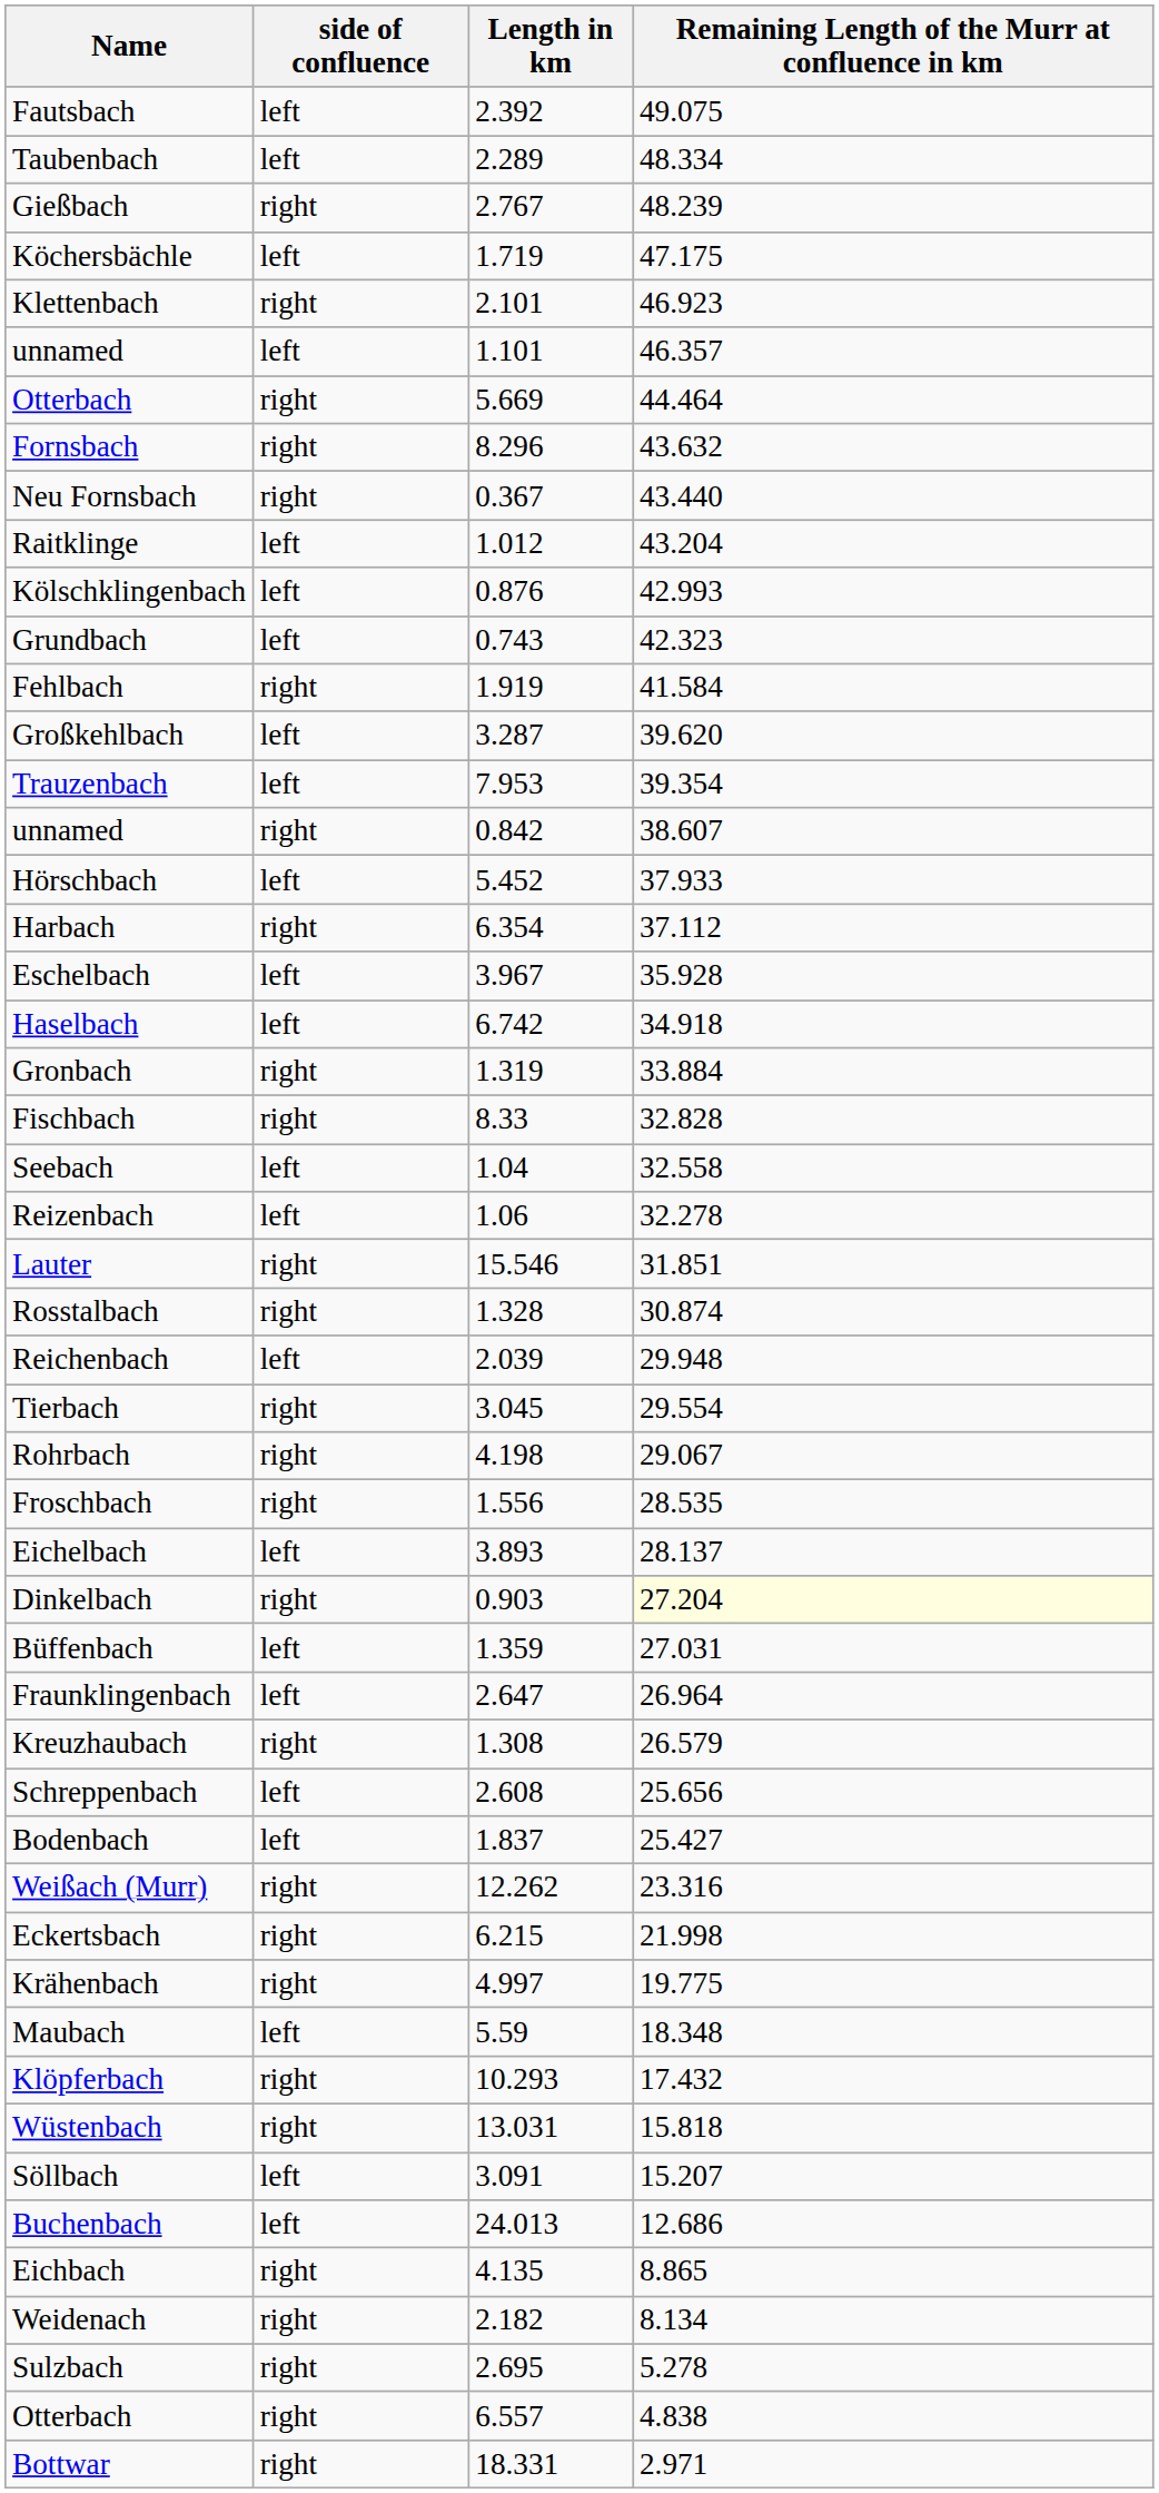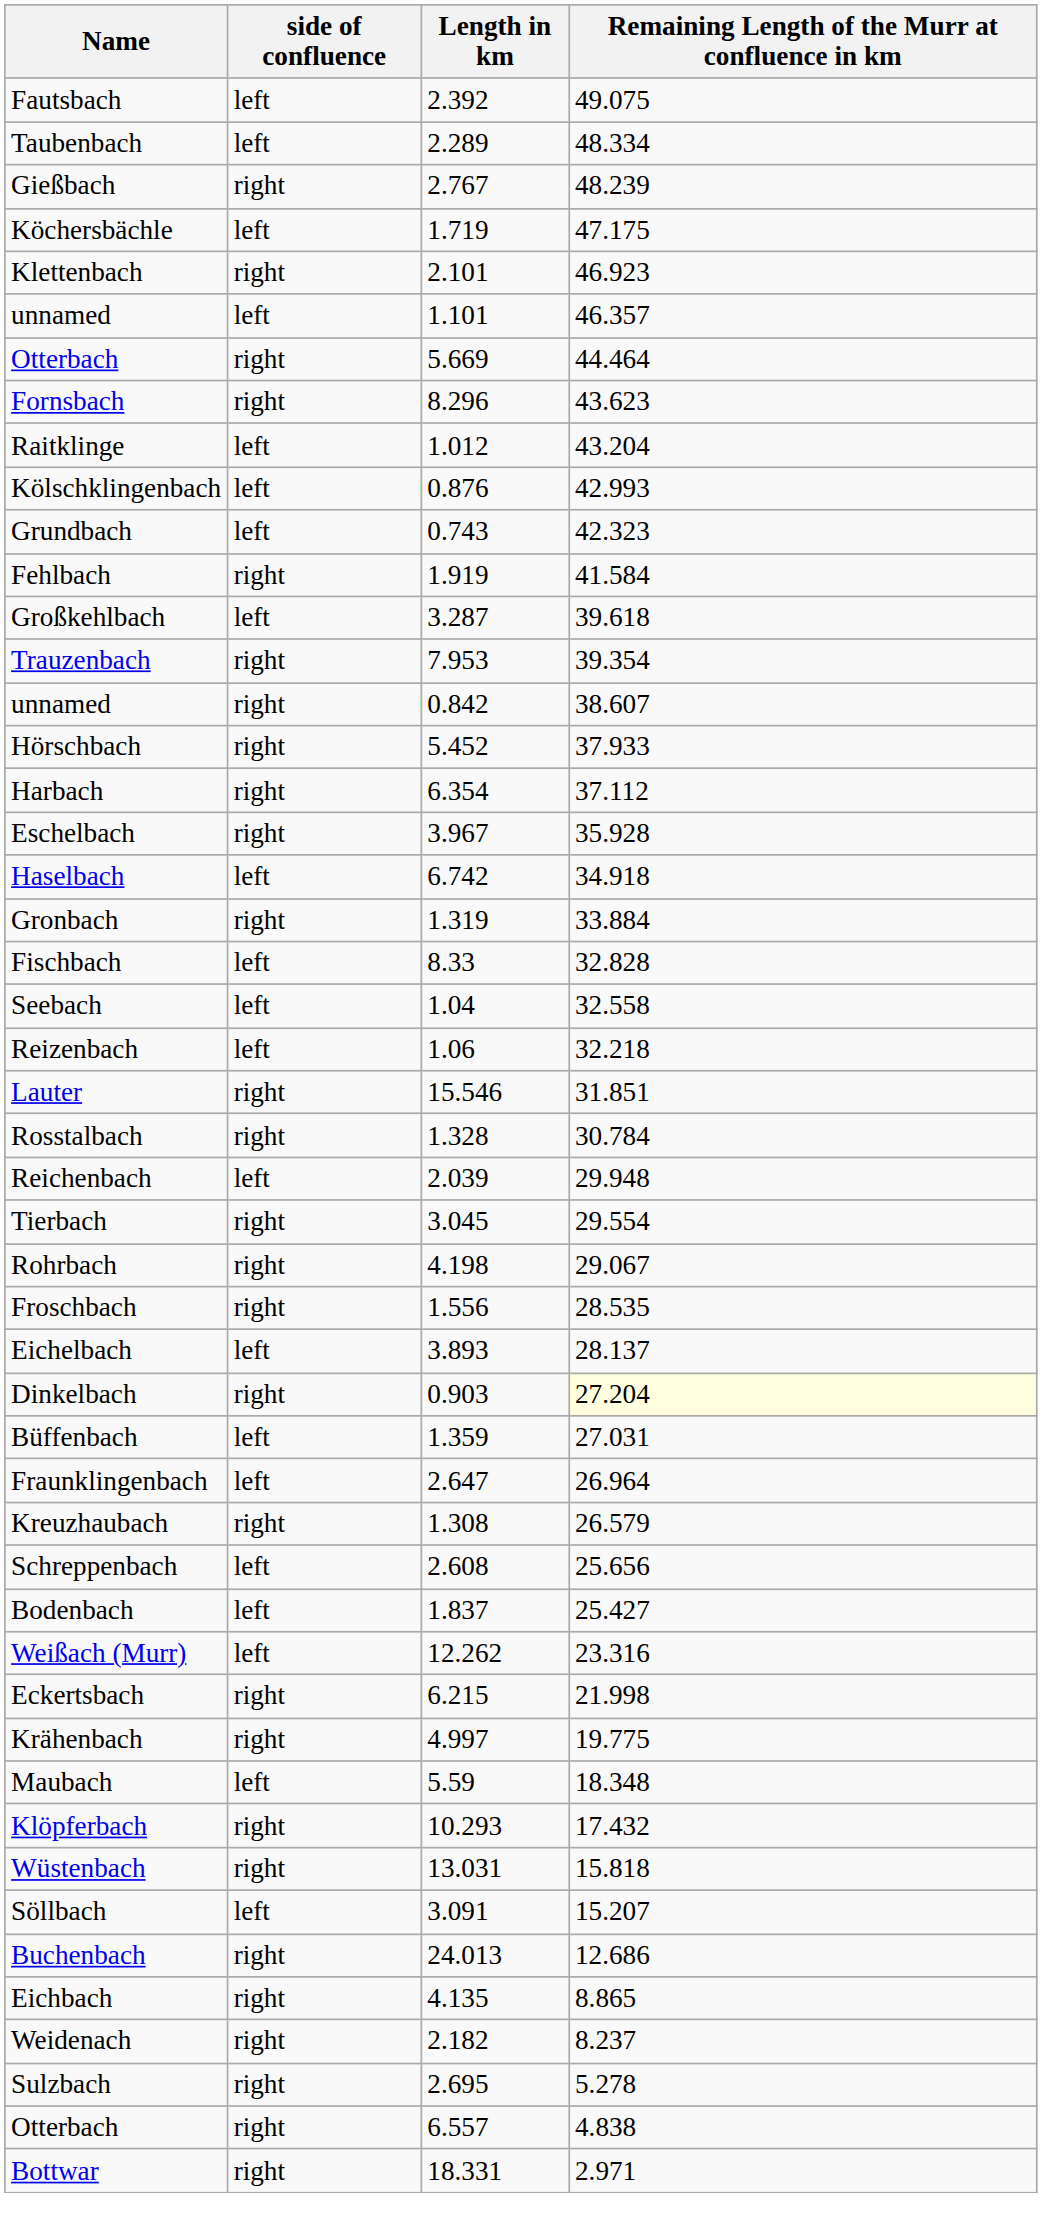 <table class="wikitable sortable">
 <tr>
 <th>Name</th>
 <th>side of confluence</th>
 <th>Length in km</th>
 <th>Remaining Length of the Murr at confluence in km</th>
 </tr>
 <tr>
 <td>Fautsbach</td>
 <td>left</td>
 <td>2.392</td>
 <td>49.075</td>
 </tr>
 <tr>
 <td>Taubenbach</td>
 <td>left</td>
 <td>2.289</td>
 <td>48.334</td>
 </tr>
 <tr>
 <td>Gießbach</td>
 <td>right</td>
 <td>2.767</td>
 <td>48.239</td>
 </tr>
 <tr>
 <td>Köchersbächle</td>
 <td>left</td>
 <td>1.719</td>
 <td>47.175</td>
 </tr>
 <tr>
 <td>Klettenbach</td>
 <td>right</td>
 <td>2.101</td>
 <td>46.923</td>
 </tr>
 <tr>
 <td>unnamed</td>
 <td>left</td>
 <td>1.101</td>
 <td>46.357</td>
 </tr>
 <tr>
 <td><a href='#'>Otterbach</a></td>
 <td>right</td>
 <td>5.669</td>
 <td>44.464</td>
 </tr>
 <tr>
 <td><a href='#'>Fornsbach</a></td>
 <td>right</td>
 <td>8.296</td>
-<td>43.632</td>
-</tr>
-<tr>
-<td>Neu Fornsbach</td>
-<td>right</td>
-<td>0.367</td>
-<td>43.440</td>
+<td>43.623</td>
 </tr>
 <tr>
 <td>Raitklinge</td>
 <td>left</td>
 <td>1.012</td>
 <td>43.204</td>
 </tr>
 <tr>
 <td>Kölschklingenbach</td>
 <td>left</td>
 <td>0.876</td>
 <td>42.993</td>
 </tr>
 <tr>
 <td>Grundbach</td>
 <td>left</td>
 <td>0.743</td>
 <td>42.323</td>
 </tr>
 <tr>
 <td>Fehlbach</td>
 <td>right</td>
 <td>1.919</td>
 <td>41.584</td>
 </tr>
 <tr>
 <td>Großkehlbach</td>
 <td>left</td>
 <td>3.287</td>
-<td>39.620</td>
+<td>39.618</td>
 </tr>
 <tr>
 <td><a href='#'>Trauzenbach</a></td>
-<td>left</td>
+<td>right</td>
 <td>7.953</td>
 <td>39.354</td>
 </tr>
 <tr>
 <td>unnamed</td>
 <td>right</td>
 <td>0.842</td>
 <td>38.607</td>
 </tr>
 <tr>
 <td>Hörschbach</td>
-<td>left</td>
+<td>right</td>
 <td>5.452</td>
 <td>37.933</td>
 </tr>
 <tr>
 <td>Harbach</td>
 <td>right</td>
 <td>6.354</td>
 <td>37.112</td>
 </tr>
 <tr>
 <td>Eschelbach</td>
-<td>left</td>
+<td>right</td>
 <td>3.967</td>
 <td>35.928</td>
 </tr>
 <tr>
 <td><a href='#'>Haselbach</a></td>
 <td>left</td>
 <td>6.742</td>
 <td>34.918</td>
 </tr>
 <tr>
 <td>Gronbach</td>
 <td>right</td>
 <td>1.319</td>
 <td>33.884</td>
 </tr>
 <tr>
 <td>Fischbach</td>
-<td>right</td>
+<td>left</td>
 <td>8.33</td>
 <td>32.828</td>
 </tr>
 <tr>
 <td>Seebach</td>
 <td>left</td>
 <td>1.04</td>
 <td>32.558</td>
 </tr>
 <tr>
 <td>Reizenbach</td>
 <td>left</td>
 <td>1.06</td>
-<td>32.278</td>
+<td>32.218</td>
 </tr>
 <tr>
 <td><a href='#'>Lauter</a></td>
 <td>right</td>
 <td>15.546</td>
 <td>31.851</td>
 </tr>
 <tr>
 <td>Rosstalbach</td>
 <td>right</td>
 <td>1.328</td>
-<td>30.874</td>
+<td>30.784</td>
 </tr>
 <tr>
 <td>Reichenbach</td>
 <td>left</td>
 <td>2.039</td>
 <td>29.948</td>
 </tr>
 <tr>
 <td>Tierbach</td>
 <td>right</td>
 <td>3.045</td>
 <td>29.554</td>
 </tr>
 <tr>
 <td>Rohrbach</td>
 <td>right</td>
 <td>4.198</td>
 <td>29.067</td>
 </tr>
 <tr>
 <td>Froschbach</td>
 <td>right</td>
 <td>1.556</td>
 <td>28.535</td>
 </tr>
 <tr>
 <td>Eichelbach</td>
 <td>left</td>
 <td>3.893</td>
 <td>28.137</td>
 </tr>
 <tr>
 <td>Dinkelbach</td>
 <td>right</td>
 <td>0.903</td>
 <td style="background: lightyellow;">27.204</td>
 </tr>
 <tr>
 <td>Büffenbach</td>
 <td>left</td>
 <td>1.359</td>
 <td>27.031</td>
 </tr>
 <tr>
 <td>Fraunklingenbach</td>
 <td>left</td>
 <td>2.647</td>
 <td>26.964</td>
 </tr>
 <tr>
 <td>Kreuzhaubach</td>
 <td>right</td>
 <td>1.308</td>
 <td>26.579</td>
 </tr>
 <tr>
 <td>Schreppenbach</td>
 <td>left</td>
 <td>2.608</td>
 <td>25.656</td>
 </tr>
 <tr>
 <td>Bodenbach</td>
 <td>left</td>
 <td>1.837</td>
 <td>25.427</td>
 </tr>
 <tr>
 <td><a href='#'>Weißach (Murr)</a></td>
-<td>right</td>
+<td>left</td>
 <td>12.262</td>
 <td>23.316</td>
 </tr>
 <tr>
 <td>Eckertsbach</td>
 <td>right</td>
 <td>6.215</td>
 <td>21.998</td>
 </tr>
 <tr>
 <td>Krähenbach</td>
 <td>right</td>
 <td>4.997</td>
 <td>19.775</td>
 </tr>
 <tr>
 <td>Maubach</td>
 <td>left</td>
 <td>5.59</td>
 <td>18.348</td>
 </tr>
 <tr>
 <td><a href='#'>Klöpferbach</a></td>
 <td>right</td>
 <td>10.293</td>
 <td>17.432</td>
 </tr>
 <tr>
 <td><a href='#'>Wüstenbach</a></td>
 <td>right</td>
 <td>13.031</td>
 <td>15.818</td>
 </tr>
 <tr>
 <td>Söllbach</td>
 <td>left</td>
 <td>3.091</td>
 <td>15.207</td>
 </tr>
 <tr>
 <td><a href='#'>Buchenbach</a></td>
-<td>left</td>
+<td>right</td>
 <td>24.013</td>
 <td>12.686</td>
 </tr>
 <tr>
 <td>Eichbach</td>
 <td>right</td>
 <td>4.135</td>
 <td>8.865</td>
 </tr>
 <tr>
 <td>Weidenach</td>
 <td>right</td>
 <td>2.182</td>
-<td>8.134</td>
+<td>8.237</td>
 </tr>
 <tr>
 <td>Sulzbach</td>
 <td>right</td>
 <td>2.695</td>
 <td>5.278</td>
 </tr>
 <tr>
 <td>Otterbach</td>
 <td>right</td>
 <td>6.557</td>
 <td>4.838</td>
 </tr>
 <tr>
 <td><a href='#'>Bottwar</a></td>
 <td>right</td>
 <td>18.331</td>
 <td>2.971</td>
 </tr>
 </table>
